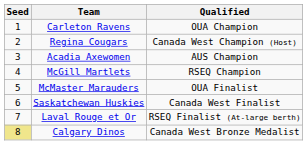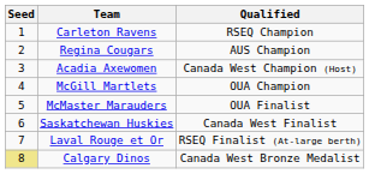 <table class="wikitable sortable" style="text-align: center;">
 <tr bgcolor="#efefef" align=center>
 <th align=left>Seed</th>
 <th align=left>Team</th>
 <th align=left>Qualified</th>
 </tr>
 <tr align=center>
 <td>1</td>
 <td><a href='#'>Carleton Ravens</a></td>
-<td>OUA Champion</td>
+<td>RSEQ Champion</td>
 </tr>
 <tr align=center>
 <td>2</td>
 <td><a href='#'>Regina Cougars</a></td>
-<td>Canada West Champion <small>(Host)</small></td>
+<td>AUS Champion</td>
 </tr>
 <tr align=center>
 <td>3</td>
 <td><a href='#'>Acadia Axewomen</a></td>
-<td>AUS Champion</td>
+<td>Canada West Champion <small>(Host)</small></td>
 </tr>
 <tr align=center>
 <td>4</td>
 <td><a href='#'>McGill Martlets</a></td>
-<td>RSEQ Champion</td>
+<td>OUA Champion</td>
 </tr>
 <tr align=center>
 <td>5</td>
 <td><a href='#'>McMaster Marauders</a></td>
 <td>OUA Finalist</td>
 </tr>
 <tr align=center>
 <td>6</td>
 <td><a href='#'>Saskatchewan Huskies</a></td>
 <td>Canada West Finalist</td>
 </tr>
 <tr align=center>
 <td>7</td>
 <td><a href='#'>Laval Rouge et Or</a></td>
 <td>RSEQ Finalist <small>(At-large berth)</small></td>
 </tr>
 <tr align=center>
 <td style="background: khaki;">8</td>
 <td><a href='#'>Calgary Dinos</a></td>
 <td>Canada West Bronze Medalist</td>
 </tr>
 </table>
